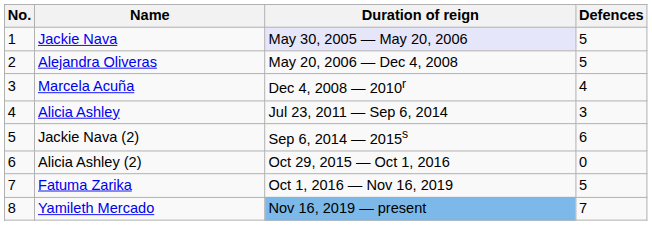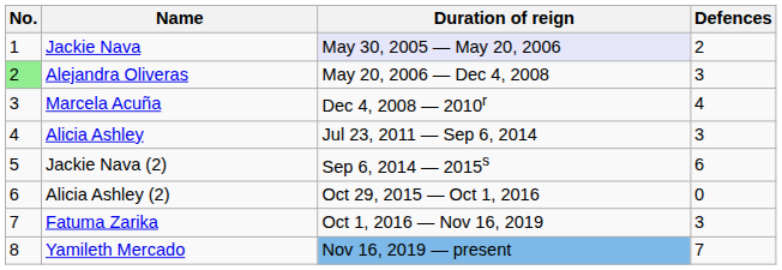 <table class="wikitable" width=80%>
 <tr>
 <th width=3%>No.</th>
 <th width=37%>Name</th>
 <th width=50%>Duration of reign</th>
 <th width=10%>Defences</th>
 </tr>
 <tr>
 <td>1</td>
 <td align=left> <a href='#'>Jackie Nava</a></td>
 <td style="background: lavender;">May 30, 2005 — May 20, 2006</td>
-<td>5</td>
+<td>2</td>
 </tr>
 <tr>
-<td>2</td>
+<td style="background: lightgreen;">2</td>
 <td align=left> <a href='#'>Alejandra Oliveras</a></td>
 <td>May 20, 2006 — Dec 4, 2008</td>
-<td>5</td>
+<td>3</td>
 </tr>
 <tr>
 <td>3</td>
 <td align="left"> <a href='#'>Marcela Acuña</a></td>
 <td>Dec 4, 2008 — 2010<sup>r</sup></td>
 <td>4</td>
 </tr>
 <tr>
 <td>4</td>
 <td align=left> <a href='#'>Alicia Ashley</a></td>
 <td>Jul 23, 2011 — Sep 6, 2014</td>
 <td>3</td>
 </tr>
 <tr>
 <td>5</td>
 <td align=left> Jackie Nava (2)</td>
 <td>Sep 6, 2014 — 2015<sup>s</sup></td>
 <td>6</td>
 </tr>
 <tr>
 <td>6</td>
 <td align=left> Alicia Ashley (2)</td>
 <td>Oct 29, 2015 — Oct 1, 2016</td>
 <td>0</td>
 </tr>
 <tr>
 <td>7</td>
 <td align=left> <a href='#'>Fatuma Zarika</a></td>
 <td>Oct 1, 2016 — Nov 16, 2019</td>
-<td>5</td>
+<td>3</td>
 </tr>
 <tr>
 <td>8</td>
 <td align=left> <a href='#'>Yamileth Mercado</a></td>
 <td style="background:#7CB9E8;" width=5px>Nov 16, 2019 — present</td>
 <td>7</td>
 </tr>
 </table>
